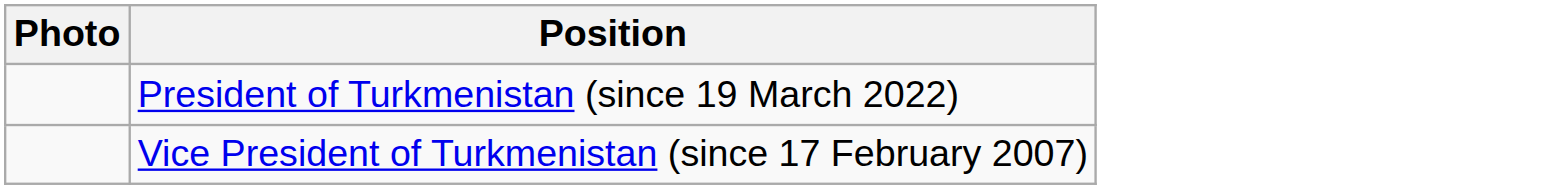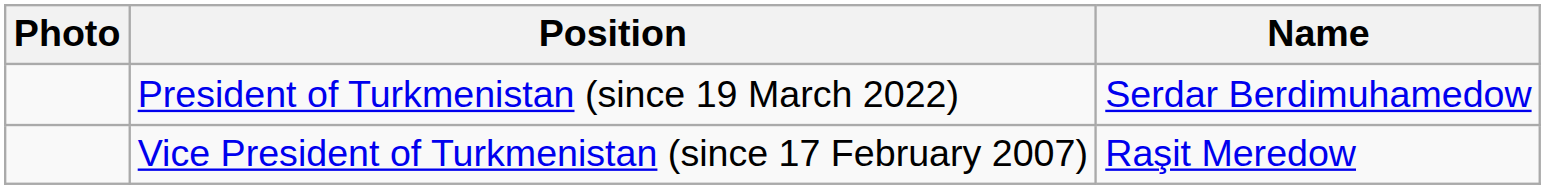 <table class="wikitable">
 <tr>
 <th>Photo</th>
 <th>Position</th>
+<th>Name</th>
 </tr>
 <tr>
 <td></td>
 <td><a href='#'>President of Turkmenistan</a> (since 19 March 2022)</td>
+<td><a href='#'>Serdar Berdimuhamedow</a></td>
 </tr>
 <tr>
 <td></td>
 <td><a href='#'>Vice President of Turkmenistan</a> (since 17 February 2007)</td>
+<td><a href='#'>Raşit Meredow</a></td>
 </tr>
 </table>
